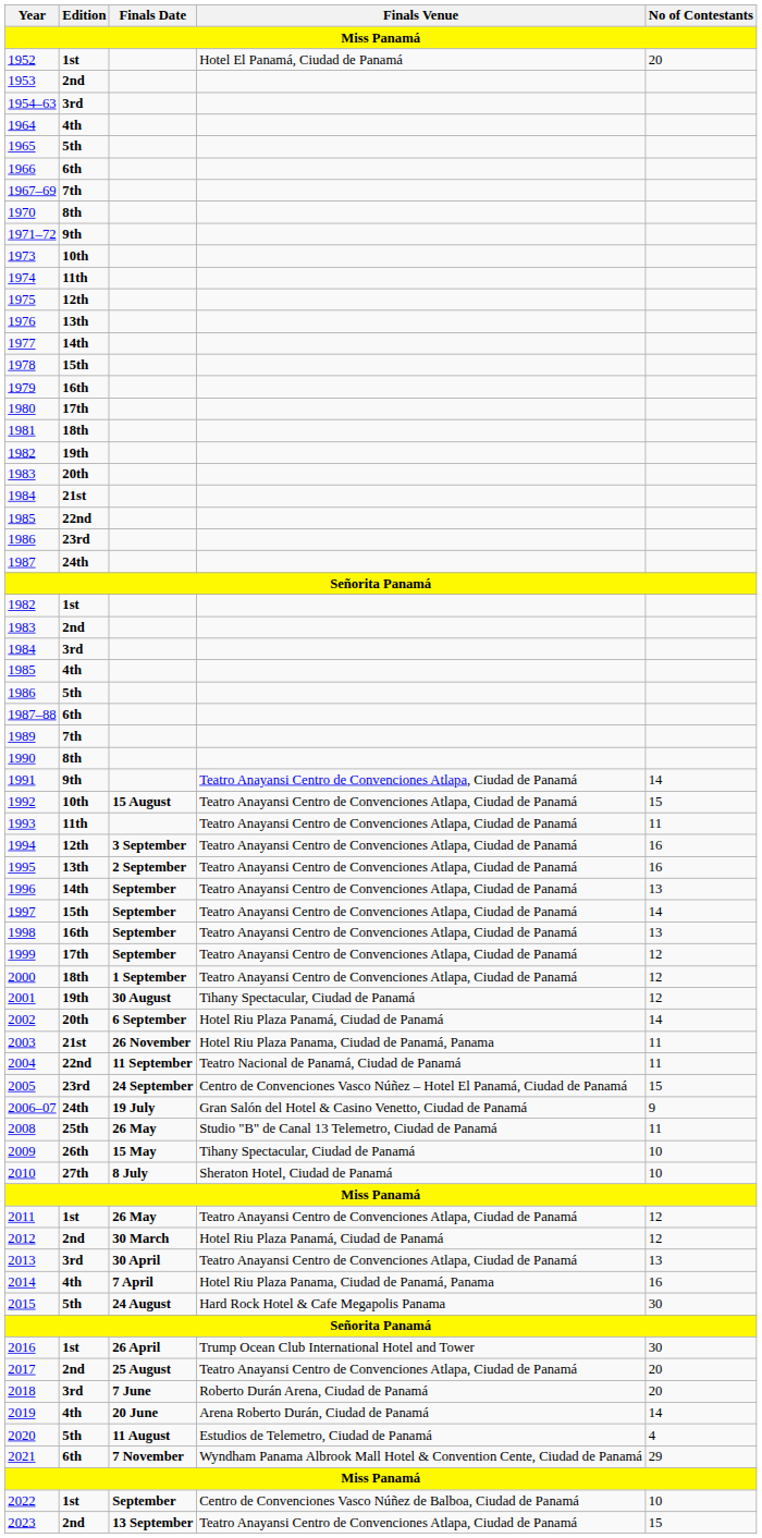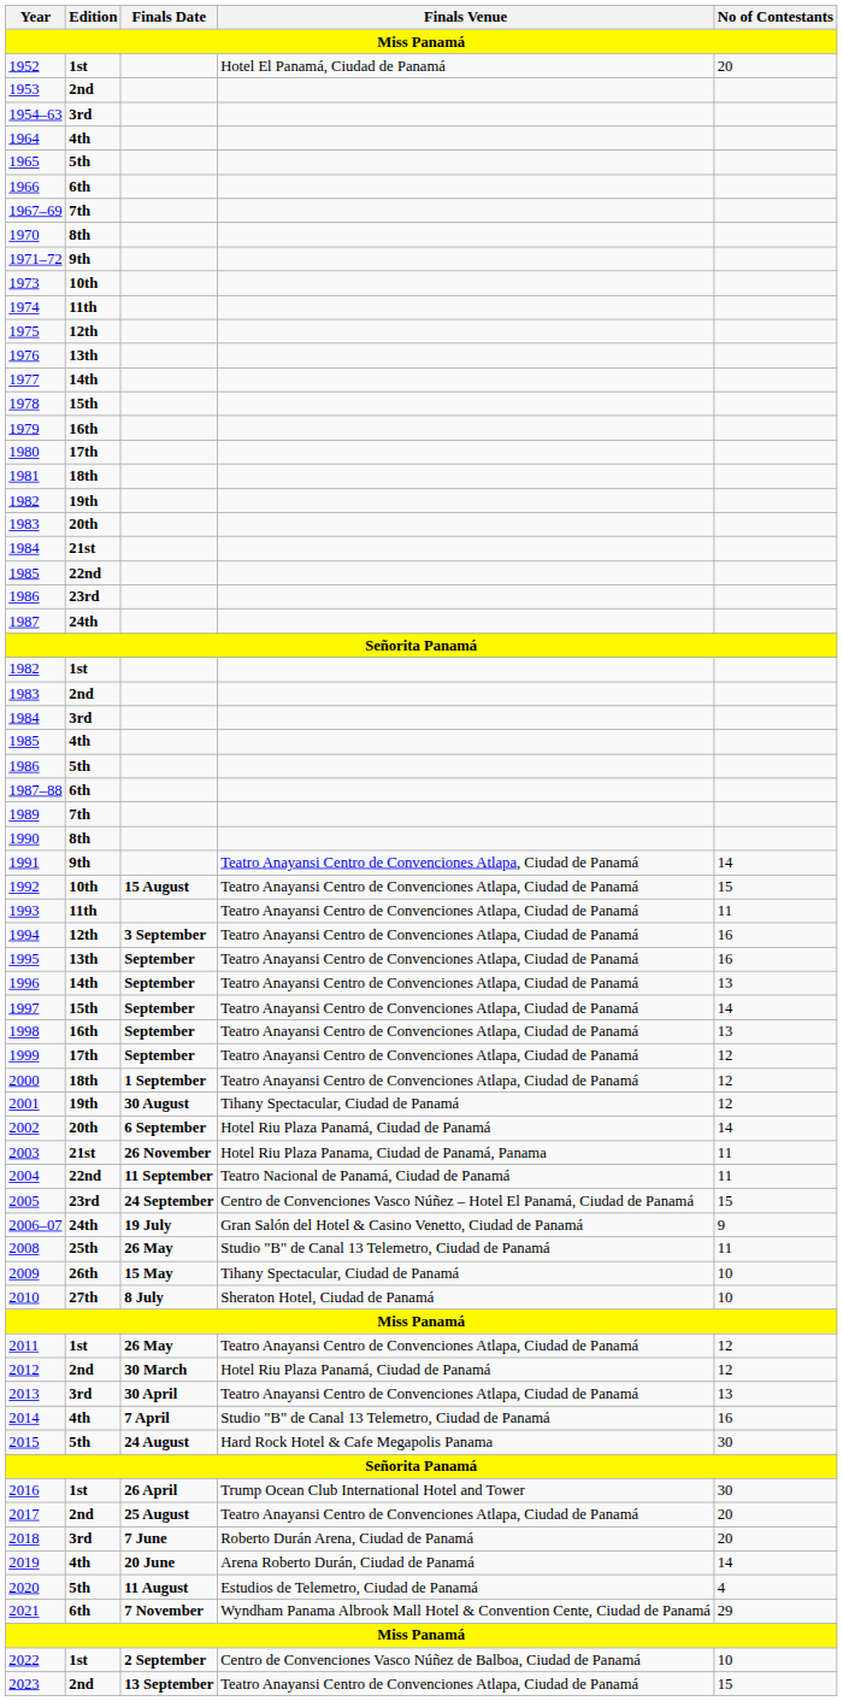 <table class="wikitable sortable">
 <tr>
 <th>Year</th>
 <th>Edition</th>
 <th>Finals Date</th>
 <th>Finals Venue</th>
 <th>No of Contestants</th>
 </tr>
 <tr bgcolor="#ffff99;">
 <td colspan=8 align=center><strong>Miss Panamá</strong></td>
 </tr>
 <tr>
 <td><a href='#'>1952</a></td>
 <td><strong>1st</strong></td>
 <td></td>
 <td>Hotel El Panamá, Ciudad de Panamá</td>
 <td>20</td>
 </tr>
 <tr>
 <td><a href='#'>1953</a></td>
 <td><strong>2nd</strong></td>
 <td></td>
 <td></td>
 <td></td>
 </tr>
 <tr>
 <td><a href='#'>1954–63</a></td>
 <td><strong>3rd</strong></td>
 <td></td>
 <td></td>
 <td></td>
 </tr>
 <tr>
 <td><a href='#'>1964</a></td>
 <td><strong>4th</strong></td>
 <td></td>
 <td></td>
 <td></td>
 </tr>
 <tr>
 <td><a href='#'>1965</a></td>
 <td><strong>5th</strong></td>
 <td></td>
 <td></td>
 <td></td>
 </tr>
 <tr>
 <td><a href='#'>1966</a></td>
 <td><strong>6th</strong></td>
 <td></td>
 <td></td>
 <td></td>
 </tr>
 <tr>
 <td><a href='#'>1967–69</a></td>
 <td><strong>7th</strong></td>
 <td></td>
 <td></td>
 <td></td>
 </tr>
 <tr>
 <td><a href='#'>1970</a></td>
 <td><strong>8th</strong></td>
 <td></td>
 <td></td>
 <td></td>
 </tr>
 <tr>
 <td><a href='#'>1971–72</a></td>
 <td><strong>9th</strong></td>
 <td></td>
 <td></td>
 <td></td>
 </tr>
 <tr>
 <td><a href='#'>1973</a></td>
 <td><strong>10th</strong></td>
 <td></td>
 <td></td>
 <td></td>
 </tr>
 <tr>
 <td><a href='#'>1974</a></td>
 <td><strong>11th</strong></td>
 <td></td>
 <td></td>
 <td></td>
 </tr>
 <tr>
 <td><a href='#'>1975</a></td>
 <td><strong>12th</strong></td>
 <td></td>
 <td></td>
 <td></td>
 </tr>
 <tr>
 <td><a href='#'>1976</a></td>
 <td><strong>13th</strong></td>
 <td></td>
 <td></td>
 <td></td>
 </tr>
 <tr>
 <td><a href='#'>1977</a></td>
 <td><strong>14th</strong></td>
 <td></td>
 <td></td>
 <td></td>
 </tr>
 <tr>
 <td><a href='#'>1978</a></td>
 <td><strong>15th</strong></td>
 <td></td>
 <td></td>
 <td></td>
 </tr>
 <tr>
 <td><a href='#'>1979</a></td>
 <td><strong>16th</strong></td>
 <td></td>
 <td></td>
 <td></td>
 </tr>
 <tr>
 <td><a href='#'>1980</a></td>
 <td><strong>17th</strong></td>
 <td></td>
 <td></td>
 <td></td>
 </tr>
 <tr>
 <td><a href='#'>1981</a></td>
 <td><strong>18th</strong></td>
 <td></td>
 <td></td>
 <td></td>
 </tr>
 <tr>
 <td><a href='#'>1982</a></td>
 <td><strong>19th</strong></td>
 <td></td>
 <td></td>
 <td></td>
 </tr>
 <tr>
 <td><a href='#'>1983</a></td>
 <td><strong>20th</strong></td>
 <td></td>
 <td></td>
 <td></td>
 </tr>
 <tr>
 <td><a href='#'>1984</a></td>
 <td><strong>21st</strong></td>
 <td></td>
 <td></td>
 <td></td>
 </tr>
 <tr>
 <td><a href='#'>1985</a></td>
 <td><strong>22nd</strong></td>
 <td></td>
 <td></td>
 <td></td>
 </tr>
 <tr>
 <td><a href='#'>1986</a></td>
 <td><strong>23rd</strong></td>
 <td></td>
 <td></td>
 <td></td>
 </tr>
 <tr>
 <td><a href='#'>1987</a></td>
 <td><strong>24th</strong></td>
 <td></td>
 <td></td>
 <td></td>
 </tr>
 <tr bgcolor="#ffff99;">
 <td colspan=8 align=center><strong>Señorita Panamá</strong></td>
 </tr>
 <tr>
 <td><a href='#'>1982</a></td>
 <td><strong>1st</strong></td>
 <td></td>
 <td></td>
 <td></td>
 </tr>
 <tr>
 <td><a href='#'>1983</a></td>
 <td><strong>2nd</strong></td>
 <td></td>
 <td></td>
 <td></td>
 </tr>
 <tr>
 <td><a href='#'>1984</a></td>
 <td><strong>3rd</strong></td>
 <td></td>
 <td></td>
 <td></td>
 </tr>
 <tr>
 <td><a href='#'>1985</a></td>
 <td><strong>4th</strong></td>
 <td></td>
 <td></td>
 <td></td>
 </tr>
 <tr>
 <td><a href='#'>1986</a></td>
 <td><strong>5th</strong></td>
 <td></td>
 <td></td>
 <td></td>
 </tr>
 <tr>
 <td><a href='#'>1987–88</a></td>
 <td><strong>6th</strong></td>
 <td></td>
 <td></td>
 <td></td>
 </tr>
 <tr>
 <td><a href='#'>1989</a></td>
 <td><strong>7th</strong></td>
 <td></td>
 <td></td>
 <td></td>
 </tr>
 <tr>
 <td><a href='#'>1990</a></td>
 <td><strong>8th</strong></td>
 <td></td>
 <td></td>
 <td></td>
 </tr>
 <tr>
 <td><a href='#'>1991</a></td>
 <td><strong>9th</strong></td>
 <td></td>
 <td><a href='#'>Teatro Anayansi Centro de Convenciones Atlapa</a>, Ciudad de Panamá</td>
 <td>14</td>
 </tr>
 <tr>
 <td><a href='#'>1992</a></td>
 <td><strong>10th</strong></td>
 <td><strong>15 August</strong></td>
 <td>Teatro Anayansi Centro de Convenciones Atlapa, Ciudad de Panamá</td>
 <td>15</td>
 </tr>
 <tr>
 <td><a href='#'>1993</a></td>
 <td><strong>11th</strong></td>
 <td></td>
 <td>Teatro Anayansi Centro de Convenciones Atlapa, Ciudad de Panamá</td>
 <td>11</td>
 </tr>
 <tr>
 <td><a href='#'>1994</a></td>
 <td><strong>12th</strong></td>
 <td><strong>3 September</strong></td>
 <td>Teatro Anayansi Centro de Convenciones Atlapa, Ciudad de Panamá</td>
 <td>16</td>
 </tr>
 <tr>
 <td><a href='#'>1995</a></td>
 <td><strong>13th</strong></td>
-<td><strong>2 September</strong></td>
+<td><strong>September</strong></td>
 <td>Teatro Anayansi Centro de Convenciones Atlapa, Ciudad de Panamá</td>
 <td>16</td>
 </tr>
 <tr>
 <td><a href='#'>1996</a></td>
 <td><strong>14th</strong></td>
 <td><strong>September</strong></td>
 <td>Teatro Anayansi Centro de Convenciones Atlapa, Ciudad de Panamá</td>
 <td>13</td>
 </tr>
 <tr>
 <td><a href='#'>1997</a></td>
 <td><strong>15th</strong></td>
 <td><strong>September</strong></td>
 <td>Teatro Anayansi Centro de Convenciones Atlapa, Ciudad de Panamá</td>
 <td>14</td>
 </tr>
 <tr>
 <td><a href='#'>1998</a></td>
 <td><strong>16th</strong></td>
 <td><strong>September</strong></td>
 <td>Teatro Anayansi Centro de Convenciones Atlapa, Ciudad de Panamá</td>
 <td>13</td>
 </tr>
 <tr>
 <td><a href='#'>1999</a></td>
 <td><strong>17th</strong></td>
 <td><strong>September</strong></td>
 <td>Teatro Anayansi Centro de Convenciones Atlapa, Ciudad de Panamá</td>
 <td>12</td>
 </tr>
 <tr>
 <td><a href='#'>2000</a></td>
 <td><strong>18th</strong></td>
 <td><strong>1 September</strong></td>
 <td>Teatro Anayansi Centro de Convenciones Atlapa, Ciudad de Panamá</td>
 <td>12</td>
 </tr>
 <tr>
 <td><a href='#'>2001</a></td>
 <td><strong>19th</strong></td>
 <td><strong>30 August</strong></td>
 <td>Tihany Spectacular, Ciudad de Panamá</td>
 <td>12</td>
 </tr>
 <tr>
 <td><a href='#'>2002</a></td>
 <td><strong>20th</strong></td>
 <td><strong>6 September</strong></td>
 <td>Hotel Riu Plaza Panamá, Ciudad de Panamá</td>
 <td>14</td>
 </tr>
 <tr>
 <td><a href='#'>2003</a></td>
 <td><strong>21st</strong></td>
 <td><strong>26 November</strong></td>
 <td>Hotel Riu Plaza Panama, Ciudad de Panamá, Panama</td>
 <td>11</td>
 </tr>
 <tr>
 <td><a href='#'>2004</a></td>
 <td><strong>22nd</strong></td>
 <td><strong>11 September</strong></td>
 <td>Teatro Nacional de Panamá, Ciudad de Panamá</td>
 <td>11</td>
 </tr>
 <tr>
 <td><a href='#'>2005</a></td>
 <td><strong>23rd</strong></td>
 <td><strong>24 September</strong></td>
 <td>Centro de Convenciones Vasco Núñez – Hotel El Panamá, Ciudad de Panamá</td>
 <td>15</td>
 </tr>
 <tr>
 <td><a href='#'>2006–07</a></td>
 <td><strong>24th</strong></td>
 <td><strong>19 July</strong></td>
 <td>Gran Salón del Hotel & Casino Venetto, Ciudad de Panamá</td>
 <td>9</td>
 </tr>
 <tr>
 <td><a href='#'>2008</a></td>
 <td><strong>25th</strong></td>
 <td><strong>26 May</strong></td>
 <td>Studio "B" de Canal 13 Telemetro, Ciudad de Panamá</td>
 <td>11</td>
 </tr>
 <tr>
 <td><a href='#'>2009</a></td>
 <td><strong>26th</strong></td>
 <td><strong>15 May</strong></td>
 <td>Tihany Spectacular, Ciudad de Panamá</td>
 <td>10</td>
 </tr>
 <tr>
 <td><a href='#'>2010</a></td>
 <td><strong>27th</strong></td>
 <td><strong>8 July</strong></td>
 <td>Sheraton Hotel, Ciudad de Panamá</td>
 <td>10</td>
 </tr>
 <tr bgcolor="#ffff99;">
 <td colspan=8 align=center><strong>Miss Panamá</strong></td>
 </tr>
 <tr>
 <td><a href='#'>2011</a></td>
 <td><strong>1st</strong></td>
 <td><strong>26 May</strong></td>
 <td>Teatro Anayansi Centro de Convenciones Atlapa, Ciudad de Panamá</td>
 <td>12</td>
 </tr>
 <tr>
 <td><a href='#'>2012</a></td>
 <td><strong>2nd</strong></td>
 <td><strong>30 March</strong></td>
 <td>Hotel Riu Plaza Panamá, Ciudad de Panamá</td>
 <td>12</td>
 </tr>
 <tr>
 <td><a href='#'>2013</a></td>
 <td><strong>3rd</strong></td>
 <td><strong>30 April</strong></td>
 <td>Teatro Anayansi Centro de Convenciones Atlapa, Ciudad de Panamá</td>
 <td>13</td>
 </tr>
 <tr>
 <td><a href='#'>2014</a></td>
 <td><strong>4th</strong></td>
 <td><strong>7 April</strong></td>
-<td>Hotel Riu Plaza Panama, Ciudad de Panamá, Panama</td>
+<td>Studio "B" de Canal 13 Telemetro, Ciudad de Panamá</td>
 <td>16</td>
 </tr>
 <tr>
 <td><a href='#'>2015</a></td>
 <td><strong>5th</strong></td>
 <td><strong>24 August</strong></td>
 <td>Hard Rock Hotel & Cafe Megapolis Panama</td>
 <td>30</td>
 </tr>
 <tr bgcolor="#ffff99;">
 <td colspan=8 align=center><strong>Señorita Panamá</strong></td>
 </tr>
 <tr>
 <td><a href='#'>2016</a></td>
 <td><strong>1st</strong></td>
 <td><strong>26 April</strong></td>
 <td>Trump Ocean Club International Hotel and Tower</td>
 <td>30</td>
 </tr>
 <tr>
 <td><a href='#'>2017</a></td>
 <td><strong>2nd</strong></td>
 <td><strong>25 August</strong></td>
 <td>Teatro Anayansi Centro de Convenciones Atlapa, Ciudad de Panamá</td>
 <td>20</td>
 </tr>
 <tr>
 <td><a href='#'>2018</a></td>
 <td><strong>3rd</strong></td>
 <td><strong>7 June</strong></td>
 <td>Roberto Durán Arena, Ciudad de Panamá</td>
 <td>20</td>
 </tr>
 <tr>
 <td><a href='#'>2019</a></td>
 <td><strong>4th</strong></td>
 <td><strong>20 June</strong></td>
 <td>Arena Roberto Durán, Ciudad de Panamá</td>
 <td>14</td>
 </tr>
 <tr>
 <td><a href='#'>2020</a></td>
 <td><strong>5th</strong></td>
 <td><strong>11 August</strong></td>
 <td>Estudios de Telemetro, Ciudad de Panamá</td>
 <td>4</td>
 </tr>
 <tr>
 <td><a href='#'>2021</a></td>
 <td><strong>6th</strong></td>
 <td><strong>7 November</strong></td>
 <td>Wyndham Panama Albrook Mall Hotel & Convention Cente, Ciudad de Panamá</td>
 <td>29</td>
 </tr>
 <tr bgcolor="#ffff99;">
 <td colspan=8 align=center><strong>Miss Panamá</strong></td>
 </tr>
 <tr>
 <td><a href='#'>2022</a></td>
 <td><strong>1st</strong></td>
-<td><strong>September</strong></td>
+<td><strong>2 September</strong></td>
 <td>Centro de Convenciones Vasco Núñez de Balboa, Ciudad de Panamá</td>
 <td>10</td>
 </tr>
 <tr>
 <td><a href='#'>2023</a></td>
 <td><strong>2nd</strong></td>
 <td><strong>13 September</strong></td>
 <td>Teatro Anayansi Centro de Convenciones Atlapa, Ciudad de Panamá</td>
 <td>15</td>
 </tr>
 </table>
